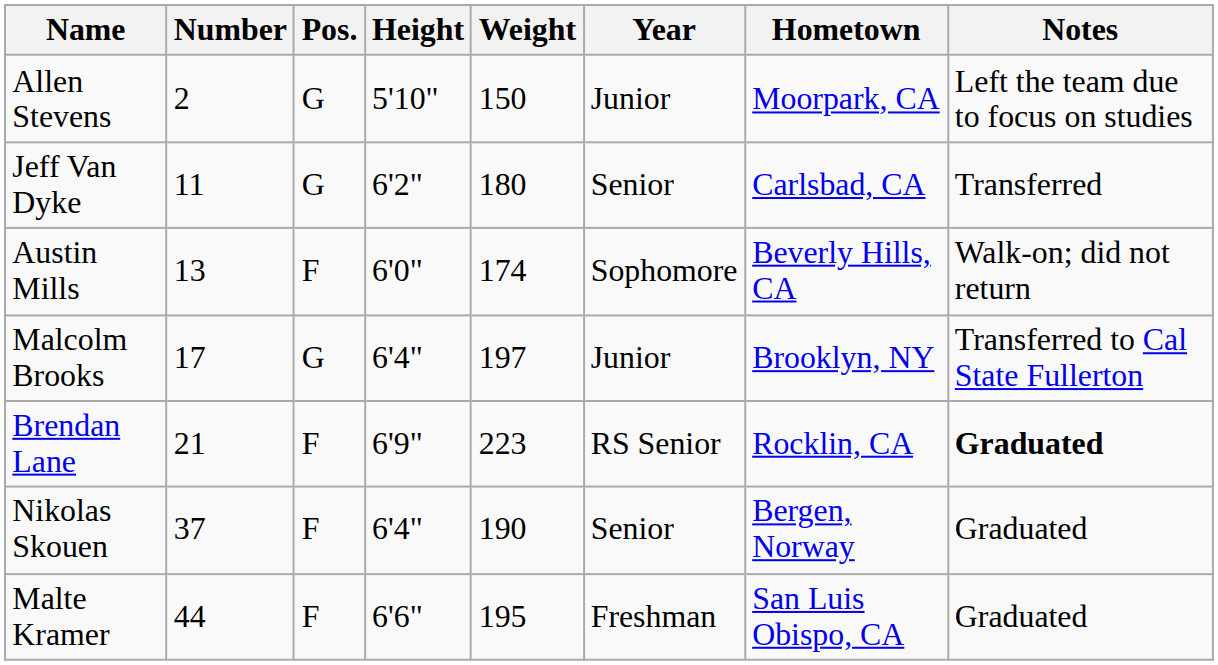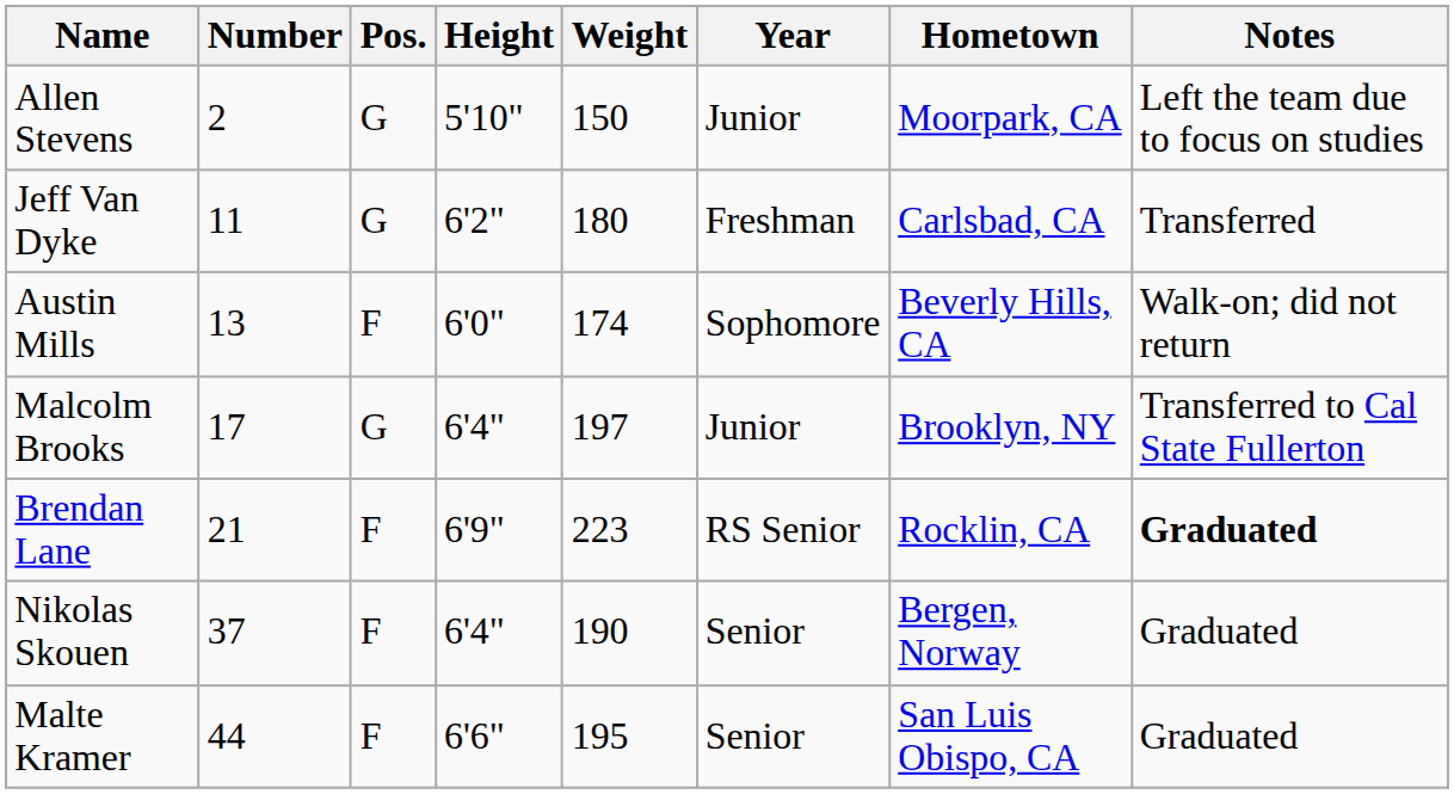 <table class="wikitable sortable" border="1">
 <tr>
 <th>Name</th>
 <th>Number</th>
 <th>Pos.</th>
 <th>Height</th>
 <th>Weight</th>
 <th>Year</th>
 <th>Hometown</th>
 <th class="unsortable">Notes</th>
 </tr>
 <tr>
 <td>Allen Stevens</td>
 <td>2</td>
 <td>G</td>
 <td>5'10"</td>
 <td>150</td>
 <td>Junior</td>
 <td><a href='#'>Moorpark, CA</a></td>
 <td>Left the team due to focus on studies</td>
 </tr>
 <tr>
 <td>Jeff Van Dyke</td>
 <td>11</td>
 <td>G</td>
 <td>6'2"</td>
 <td>180</td>
-<td>Senior</td>
+<td>Freshman</td>
 <td><a href='#'>Carlsbad, CA</a></td>
 <td>Transferred</td>
 </tr>
 <tr>
 <td>Austin Mills</td>
 <td>13</td>
 <td>F</td>
 <td>6'0"</td>
 <td>174</td>
 <td>Sophomore</td>
 <td><a href='#'>Beverly Hills, CA</a></td>
 <td>Walk-on; did not return</td>
 </tr>
 <tr>
 <td>Malcolm Brooks</td>
 <td>17</td>
 <td>G</td>
 <td>6'4"</td>
 <td>197</td>
 <td>Junior</td>
 <td><a href='#'>Brooklyn, NY</a></td>
 <td>Transferred to <a href='#'>Cal State Fullerton</a></td>
 </tr>
 <tr>
 <td><a href='#'>Brendan Lane</a></td>
 <td>21</td>
 <td>F</td>
 <td>6'9"</td>
 <td>223</td>
 <td>RS Senior</td>
 <td><a href='#'>Rocklin, CA</a></td>
 <td><strong>Graduated</strong></td>
 </tr>
 <tr>
 <td>Nikolas Skouen</td>
 <td>37</td>
 <td>F</td>
 <td>6'4"</td>
 <td>190</td>
 <td>Senior</td>
 <td><a href='#'>Bergen, Norway</a></td>
 <td>Graduated</td>
 </tr>
 <tr>
 <td>Malte Kramer</td>
 <td>44</td>
 <td>F</td>
 <td>6'6"</td>
 <td>195</td>
-<td>Freshman</td>
+<td>Senior</td>
 <td><a href='#'>San Luis Obispo, CA</a></td>
 <td>Graduated</td>
 </tr>
 </table>
